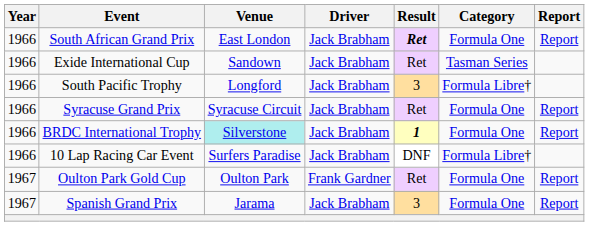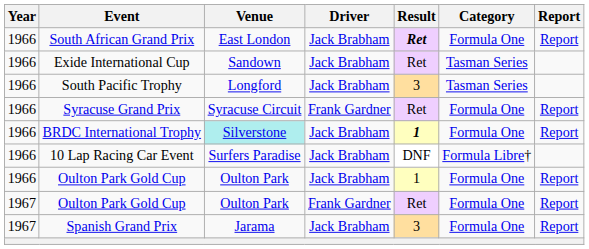 <table class="wikitable" style="text-align:center; font-size:95%">
 <tr>
 <th scope="col">Year</th>
 <th scope="col">Event</th>
 <th scope="col">Venue</th>
 <th scope="col">Driver</th>
 <th scope="col">Result</th>
 <th scope="col">Category</th>
 <th scope="col">Report</th>
 </tr>
 <tr>
 <td>1966</td>
 <td><a href='#'>South African Grand Prix</a></td>
 <td><a href='#'>East London</a></td>
 <td><a href='#'>Jack Brabham</a></td>
 <td style="background:#EFCFFF;"><strong><em>Ret</em></strong></td>
 <td><a href='#'>Formula One</a></td>
 <td><a href='#'>Report</a></td>
 </tr>
 <tr>
 <td>1966</td>
 <td>Exide International Cup</td>
 <td><a href='#'>Sandown</a></td>
 <td><a href='#'>Jack Brabham</a></td>
 <td style="background:#EFCFFF;">Ret</td>
 <td><a href='#'>Tasman Series</a></td>
 <td></td>
 </tr>
 <tr>
 <td>1966</td>
 <td>South Pacific Trophy</td>
 <td><a href='#'>Longford</a></td>
 <td><a href='#'>Jack Brabham</a></td>
 <td style="background:#FFDF9F;">3</td>
-<td><a href='#'>Formula Libre</a>†</td>
+<td><a href='#'>Tasman Series</a></td>
 <td></td>
 </tr>
 <tr>
 <td>1966</td>
 <td><a href='#'>Syracuse Grand Prix</a></td>
 <td><a href='#'>Syracuse Circuit</a></td>
-<td><a href='#'>Jack Brabham</a></td>
+<td><a href='#'>Frank Gardner</a></td>
 <td style="background:#EFCFFF;">Ret</td>
 <td><a href='#'>Formula One</a></td>
 <td><a href='#'>Report</a></td>
 </tr>
 <tr>
 <td>1966</td>
 <td><a href='#'>BRDC International Trophy</a></td>
 <td style="background: paleturquoise;"><a href='#'>Silverstone</a></td>
 <td><a href='#'>Jack Brabham</a></td>
 <td style="background:#FFFFBF;"><strong><em>1</em></strong></td>
 <td><a href='#'>Formula One</a></td>
 <td><a href='#'>Report</a></td>
 </tr>
 <tr>
 <td>1966</td>
 <td>10 Lap Racing Car Event</td>
 <td><a href='#'>Surfers Paradise</a></td>
 <td><a href='#'>Jack Brabham</a></td>
 <td style="background:#FFFFFF;">DNF</td>
 <td><a href='#'>Formula Libre</a>†</td>
 <td></td>
 </tr>
 <tr>
+<td>1966</td>
+<td><a href='#'>Oulton Park Gold Cup</a></td>
+<td><a href='#'>Oulton Park</a></td>
+<td><a href='#'>Jack Brabham</a></td>
+<td style="background:#FFFFBF;">1</td>
+<td><a href='#'>Formula One</a></td>
+<td><a href='#'>Report</a></td>
+</tr>
+<tr>
 <td>1967</td>
 <td><a href='#'>Oulton Park Gold Cup</a></td>
 <td><a href='#'>Oulton Park</a></td>
 <td><a href='#'>Frank Gardner</a></td>
 <td style="background:#EFCFFF;">Ret</td>
 <td><a href='#'>Formula One</a></td>
 <td><a href='#'>Report</a></td>
 </tr>
 <tr>
 <td>1967</td>
 <td><a href='#'>Spanish Grand Prix</a></td>
 <td><a href='#'>Jarama</a></td>
 <td><a href='#'>Jack Brabham</a></td>
 <td style="background:#FFDF9F;">3</td>
 <td><a href='#'>Formula One</a></td>
 <td><a href='#'>Report</a></td>
 </tr>
 <tr>
 <th colspan="7"></th>
 </tr>
 </table>
